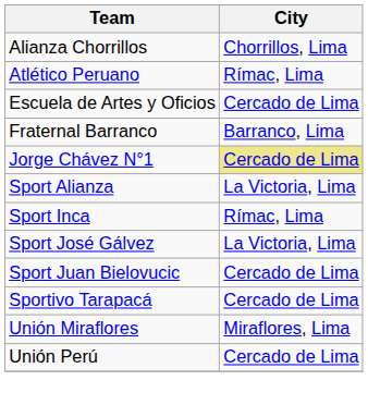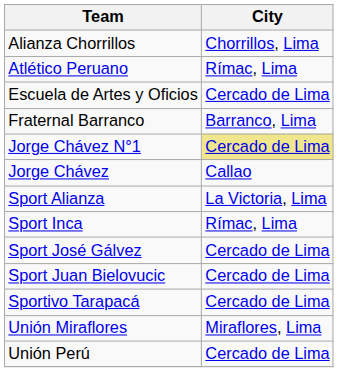 <table class="wikitable sortable">
 <tr>
 <th>Team</th>
 <th>City</th>
 </tr>
 <tr>
 <td>Alianza Chorrillos</td>
 <td><a href='#'>Chorrillos</a>, <a href='#'>Lima</a></td>
 </tr>
 <tr>
 <td><a href='#'>Atlético Peruano</a></td>
 <td><a href='#'>Rímac</a>, <a href='#'>Lima</a></td>
 </tr>
 <tr>
 <td>Escuela de Artes y Oficios</td>
 <td><a href='#'>Cercado de Lima</a></td>
 </tr>
 <tr>
 <td>Fraternal Barranco</td>
 <td><a href='#'>Barranco</a>, <a href='#'>Lima</a></td>
 </tr>
 <tr>
 <td><a href='#'>Jorge Chávez N°1</a></td>
 <td style="background: khaki;"><a href='#'>Cercado de Lima</a></td>
 </tr>
 <tr>
+<td><a href='#'>Jorge Chávez</a></td>
+<td><a href='#'>Callao</a></td>
+</tr>
+<tr>
 <td><a href='#'>Sport Alianza</a></td>
 <td><a href='#'>La Victoria</a>, <a href='#'>Lima</a></td>
 </tr>
 <tr>
 <td><a href='#'>Sport Inca</a></td>
 <td><a href='#'>Rímac</a>, <a href='#'>Lima</a></td>
 </tr>
 <tr>
 <td><a href='#'>Sport José Gálvez</a></td>
-<td><a href='#'>La Victoria</a>, <a href='#'>Lima</a></td>
+<td><a href='#'>Cercado de Lima</a></td>
 </tr>
 <tr>
 <td><a href='#'>Sport Juan Bielovucic</a></td>
 <td><a href='#'>Cercado de Lima</a></td>
 </tr>
 <tr>
 <td><a href='#'>Sportivo Tarapacá</a></td>
 <td><a href='#'>Cercado de Lima</a></td>
 </tr>
 <tr>
 <td><a href='#'>Unión Miraflores</a></td>
 <td><a href='#'>Miraflores</a>, <a href='#'>Lima</a></td>
 </tr>
 <tr>
 <td>Unión Perú</td>
 <td><a href='#'>Cercado de Lima</a></td>
 </tr>
 <tr>
 </tr>
 </table>
